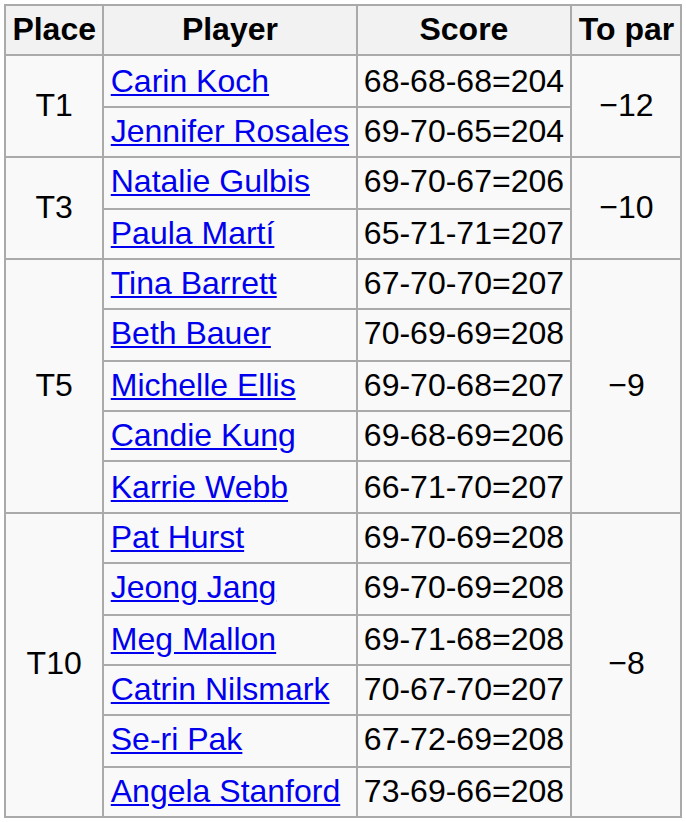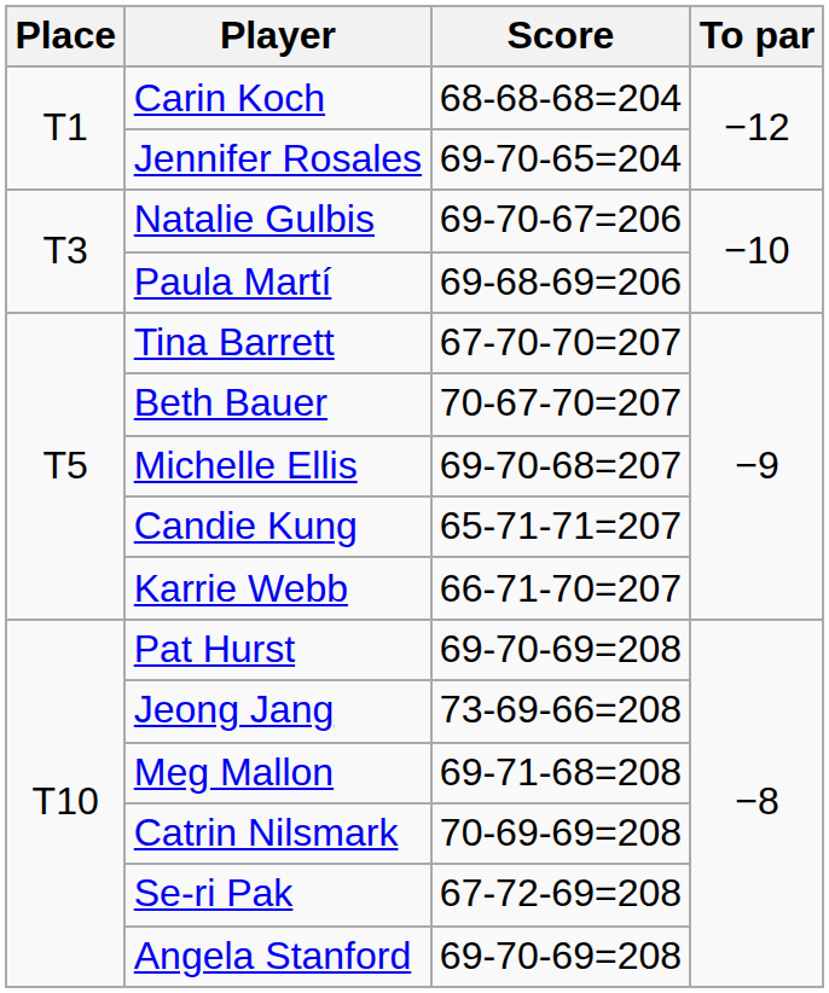 <table class="wikitable">
 <tr>
 <th>Place</th>
 <th>Player</th>
 <th>Score</th>
 <th>To par</th>
 </tr>
 <tr>
 <td align=center rowspan=2>T1</td>
 <td> <a href='#'>Carin Koch</a></td>
 <td>68-68-68=204</td>
 <td align=center rowspan=2>−12</td>
 </tr>
 <tr>
 <td> <a href='#'>Jennifer Rosales</a></td>
 <td>69-70-65=204</td>
 </tr>
 <tr>
 <td align=center rowspan=2>T3</td>
 <td> <a href='#'>Natalie Gulbis</a></td>
 <td>69-70-67=206</td>
 <td align=center rowspan=2>−10</td>
 </tr>
 <tr>
 <td> <a href='#'>Paula Martí</a></td>
-<td>65-71-71=207</td>
+<td>69-68-69=206</td>
 </tr>
 <tr>
 <td align=center rowspan=5>T5</td>
 <td> <a href='#'>Tina Barrett</a></td>
 <td>67-70-70=207</td>
 <td align=center rowspan=5>−9</td>
 </tr>
 <tr>
 <td> <a href='#'>Beth Bauer</a></td>
-<td>70-69-69=208</td>
+<td>70-67-70=207</td>
 </tr>
 <tr>
 <td> <a href='#'>Michelle Ellis</a></td>
 <td>69-70-68=207</td>
 </tr>
 <tr>
 <td> <a href='#'>Candie Kung</a></td>
-<td>69-68-69=206</td>
+<td>65-71-71=207</td>
 </tr>
 <tr>
 <td> <a href='#'>Karrie Webb</a></td>
 <td>66-71-70=207</td>
 </tr>
 <tr>
 <td align=center rowspan=6>T10</td>
 <td> <a href='#'>Pat Hurst</a></td>
 <td>69-70-69=208</td>
 <td align=center rowspan=6>−8</td>
 </tr>
 <tr>
 <td> <a href='#'>Jeong Jang</a></td>
-<td>69-70-69=208</td>
+<td>73-69-66=208</td>
 </tr>
 <tr>
 <td> <a href='#'>Meg Mallon</a></td>
 <td>69-71-68=208</td>
 </tr>
 <tr>
 <td> <a href='#'>Catrin Nilsmark</a></td>
-<td>70-67-70=207</td>
+<td>70-69-69=208</td>
 </tr>
 <tr>
 <td> <a href='#'>Se-ri Pak</a></td>
 <td>67-72-69=208</td>
 </tr>
 <tr>
 <td> <a href='#'>Angela Stanford</a></td>
-<td>73-69-66=208</td>
+<td>69-70-69=208</td>
 </tr>
 </table>
